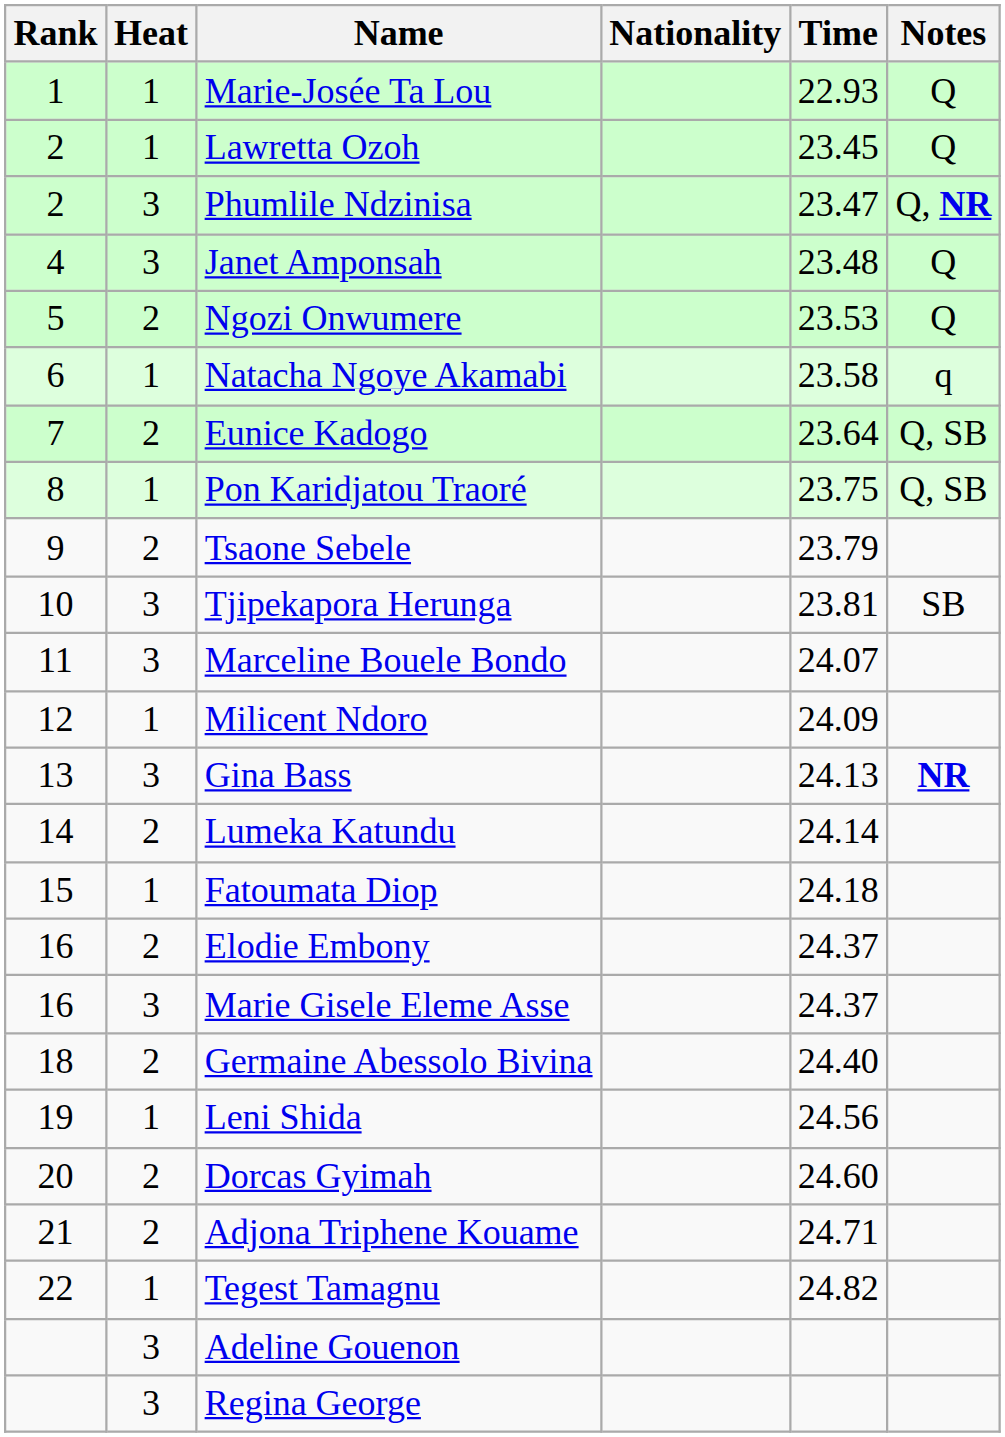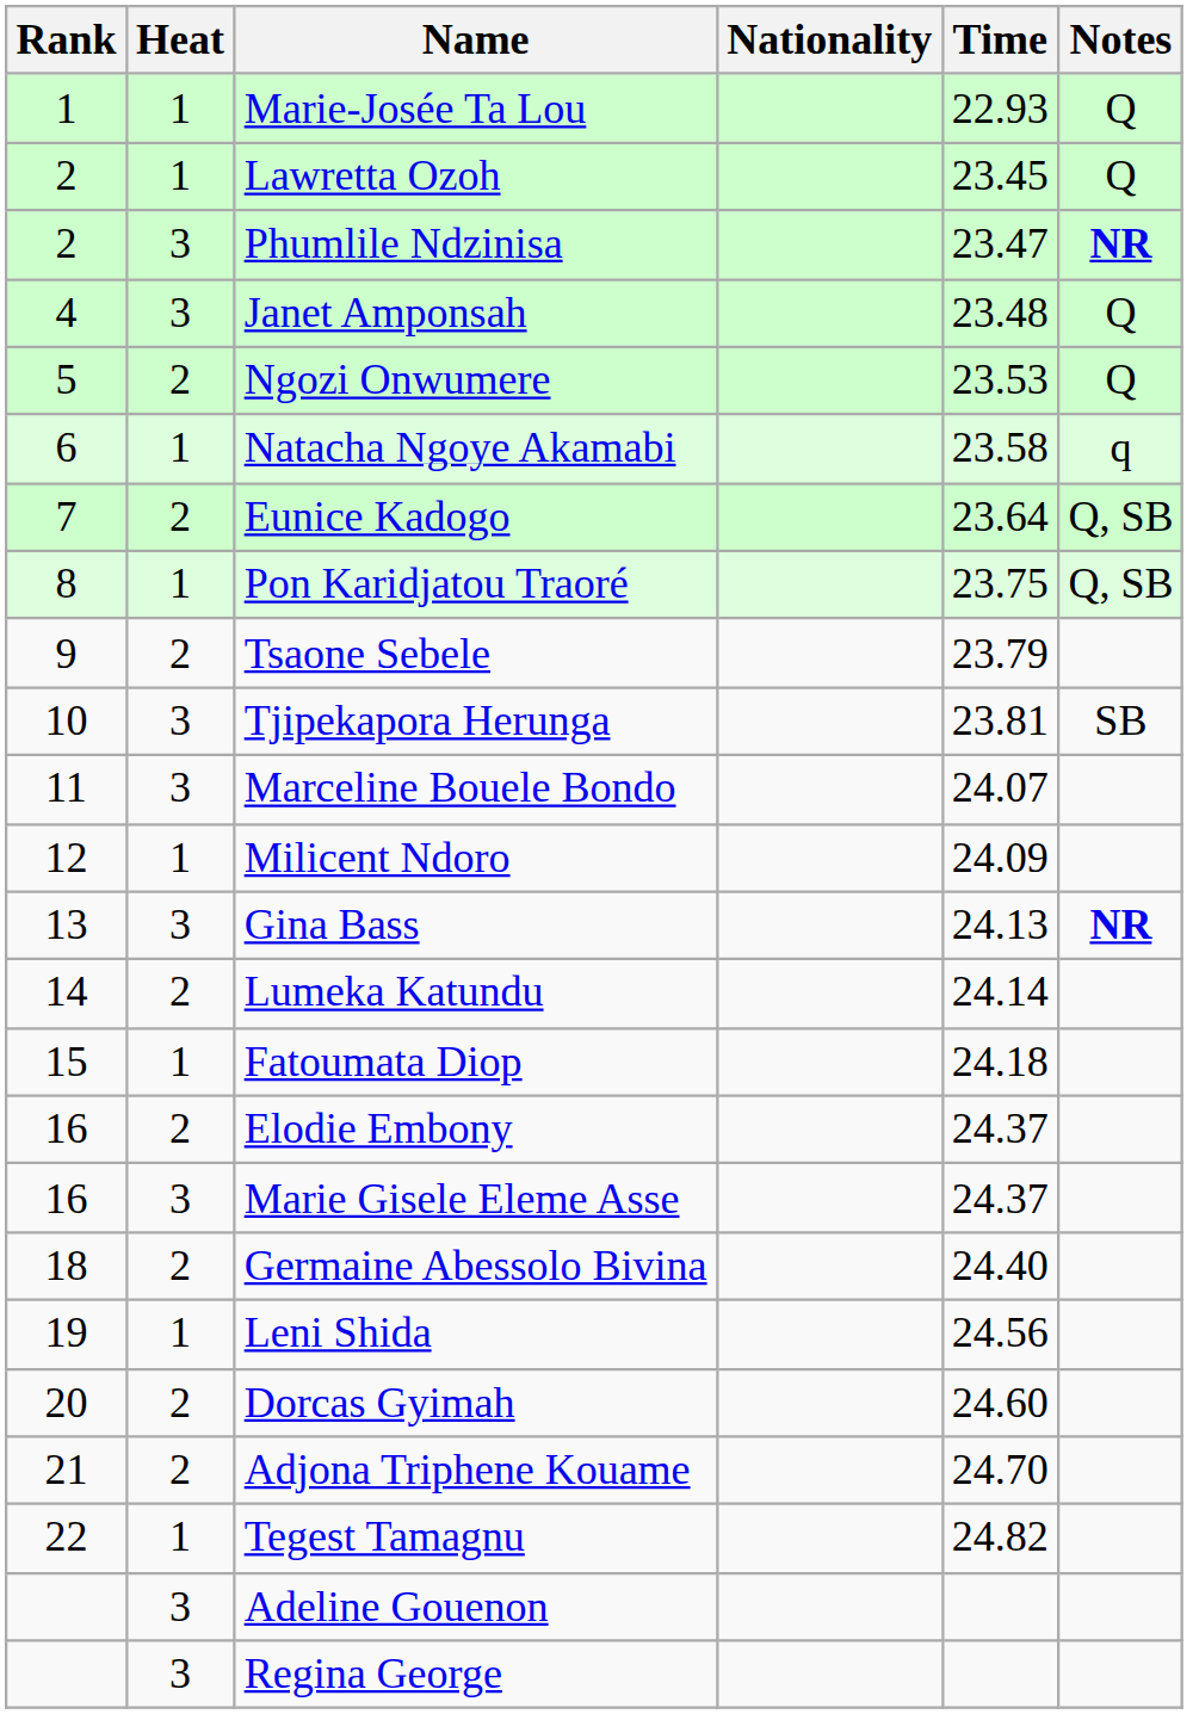 <table class="wikitable sortable" style="text-align:center">
 <tr>
 <th>Rank</th>
 <th>Heat</th>
 <th>Name</th>
 <th>Nationality</th>
 <th>Time</th>
 <th>Notes</th>
 </tr>
 <tr bgcolor=ccffcc>
 <td>1</td>
 <td>1</td>
 <td align=left><a href='#'>Marie-Josée Ta Lou</a></td>
 <td align=left></td>
 <td>22.93</td>
 <td>Q</td>
 </tr>
 <tr bgcolor=ccffcc>
 <td>2</td>
 <td>1</td>
 <td align=left><a href='#'>Lawretta Ozoh</a></td>
 <td align=left></td>
 <td>23.45</td>
 <td>Q</td>
 </tr>
 <tr bgcolor=ccffcc>
 <td>2</td>
 <td>3</td>
 <td align=left><a href='#'>Phumlile Ndzinisa</a></td>
 <td align=left></td>
 <td>23.47</td>
-<td>Q, <strong><a href='#'>NR</a></strong></td>
+<td><strong><a href='#'>NR</a></strong></td>
 </tr>
 <tr bgcolor=ccffcc>
 <td>4</td>
 <td>3</td>
 <td align=left><a href='#'>Janet Amponsah</a></td>
 <td align=left></td>
 <td>23.48</td>
 <td>Q</td>
 </tr>
 <tr bgcolor=ccffcc>
 <td>5</td>
 <td>2</td>
 <td align=left><a href='#'>Ngozi Onwumere</a></td>
 <td align=left></td>
 <td>23.53</td>
 <td>Q</td>
 </tr>
 <tr bgcolor=ddffdd>
 <td>6</td>
 <td>1</td>
 <td align=left><a href='#'>Natacha Ngoye Akamabi</a></td>
 <td align=left></td>
 <td>23.58</td>
 <td>q</td>
 </tr>
 <tr bgcolor=ccffcc>
 <td>7</td>
 <td>2</td>
 <td align=left><a href='#'>Eunice Kadogo</a></td>
 <td align=left></td>
 <td>23.64</td>
 <td>Q, SB</td>
 </tr>
 <tr bgcolor=ddffdd>
 <td>8</td>
 <td>1</td>
 <td align=left><a href='#'>Pon Karidjatou Traoré</a></td>
 <td align=left></td>
 <td>23.75</td>
 <td>Q, SB</td>
 </tr>
 <tr>
 <td>9</td>
 <td>2</td>
 <td align=left><a href='#'>Tsaone Sebele</a></td>
 <td align=left></td>
 <td>23.79</td>
 <td></td>
 </tr>
 <tr>
 <td>10</td>
 <td>3</td>
 <td align=left><a href='#'>Tjipekapora Herunga</a></td>
 <td align=left></td>
 <td>23.81</td>
 <td>SB</td>
 </tr>
 <tr>
 <td>11</td>
 <td>3</td>
 <td align=left><a href='#'>Marceline Bouele Bondo</a></td>
 <td align=left></td>
 <td>24.07</td>
 <td></td>
 </tr>
 <tr>
 <td>12</td>
 <td>1</td>
 <td align=left><a href='#'>Milicent Ndoro</a></td>
 <td align=left></td>
 <td>24.09</td>
 <td></td>
 </tr>
 <tr>
 <td>13</td>
 <td>3</td>
 <td align=left><a href='#'>Gina Bass</a></td>
 <td align=left></td>
 <td>24.13</td>
 <td><strong><a href='#'>NR</a></strong></td>
 </tr>
 <tr>
 <td>14</td>
 <td>2</td>
 <td align=left><a href='#'>Lumeka Katundu</a></td>
 <td align=left></td>
 <td>24.14</td>
 <td></td>
 </tr>
 <tr>
 <td>15</td>
 <td>1</td>
 <td align=left><a href='#'>Fatoumata Diop</a></td>
 <td align=left></td>
 <td>24.18</td>
 <td></td>
 </tr>
 <tr>
 <td>16</td>
 <td>2</td>
 <td align=left><a href='#'>Elodie Embony</a></td>
 <td align=left></td>
 <td>24.37</td>
 <td></td>
 </tr>
 <tr>
 <td>16</td>
 <td>3</td>
 <td align=left><a href='#'>Marie Gisele Eleme Asse</a></td>
 <td align=left></td>
 <td>24.37</td>
 <td></td>
 </tr>
 <tr>
 <td>18</td>
 <td>2</td>
 <td align=left><a href='#'>Germaine Abessolo Bivina</a></td>
 <td align=left></td>
 <td>24.40</td>
 <td></td>
 </tr>
 <tr>
 <td>19</td>
 <td>1</td>
 <td align=left><a href='#'>Leni Shida</a></td>
 <td align=left></td>
 <td>24.56</td>
 <td></td>
 </tr>
 <tr>
 <td>20</td>
 <td>2</td>
 <td align=left><a href='#'>Dorcas Gyimah</a></td>
 <td align=left></td>
 <td>24.60</td>
 <td></td>
 </tr>
 <tr>
 <td>21</td>
 <td>2</td>
 <td align=left><a href='#'>Adjona Triphene Kouame</a></td>
 <td align=left></td>
-<td>24.71</td>
+<td>24.70</td>
 <td></td>
 </tr>
 <tr>
 <td>22</td>
 <td>1</td>
 <td align=left><a href='#'>Tegest Tamagnu</a></td>
 <td align=left></td>
 <td>24.82</td>
 <td></td>
 </tr>
 <tr>
 <td></td>
 <td>3</td>
 <td align=left><a href='#'>Adeline Gouenon</a></td>
 <td align=left></td>
 <td></td>
 <td></td>
 </tr>
 <tr>
 <td></td>
 <td>3</td>
 <td align=left><a href='#'>Regina George</a></td>
 <td align=left></td>
 <td></td>
 <td></td>
 </tr>
 </table>
